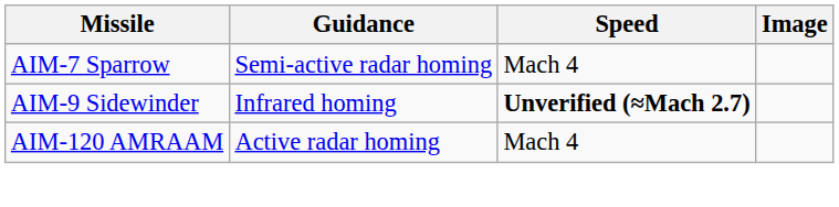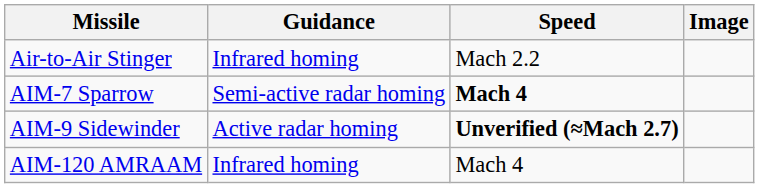 <table class="wikitable">
 <tr>
 <th>Missile</th>
 <th>Guidance</th>
 <th>Speed</th>
 <th>Image</th>
 </tr>
 <tr>
+<td><a href='#'>Air-to-Air Stinger</a></td>
+<td><a href='#'>Infrared homing</a></td>
+<td>Mach 2.2</td>
+<td></td>
+</tr>
+<tr>
 <td><a href='#'>AIM-7 Sparrow</a></td>
 <td><a href='#'>Semi-active radar homing</a></td>
-<td>Mach 4</td>
+<td><strong>Mach 4</strong></td>
 <td></td>
 </tr>
 <tr>
 <td><a href='#'>AIM-9 Sidewinder</a></td>
-<td><a href='#'>Infrared homing</a></td>
+<td><a href='#'>Active radar homing</a></td>
 <td><strong>Unverified (≈Mach 2.7)</strong></td>
 <td></td>
 </tr>
 <tr>
 <td><a href='#'>AIM-120 AMRAAM</a></td>
-<td><a href='#'>Active radar homing</a></td>
+<td><a href='#'>Infrared homing</a></td>
 <td>Mach 4</td>
 <td></td>
 </tr>
 </table>
